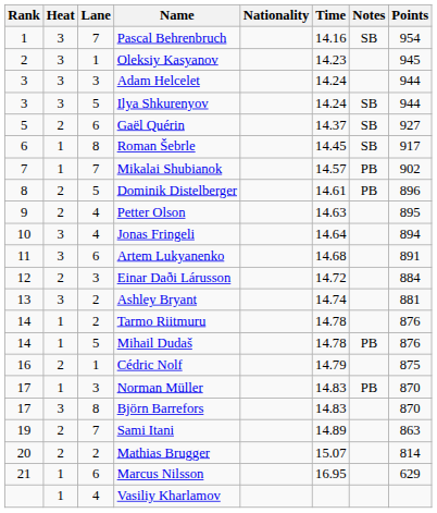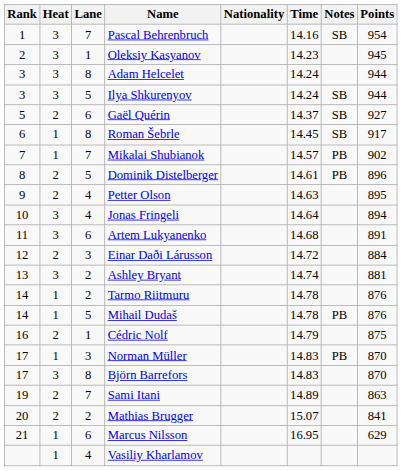 <table class="wikitable sortable" style="text-align:center">
 <tr>
 <th>Rank</th>
 <th>Heat</th>
 <th>Lane</th>
 <th>Name</th>
 <th>Nationality</th>
 <th>Time</th>
 <th>Notes</th>
 <th>Points</th>
 </tr>
 <tr>
 <td>1</td>
 <td>3</td>
 <td>7</td>
 <td align="left"><a href='#'>Pascal Behrenbruch</a></td>
 <td align=left></td>
 <td>14.16</td>
 <td>SB</td>
 <td>954</td>
 </tr>
 <tr>
 <td>2</td>
 <td>3</td>
 <td>1</td>
 <td align="left"><a href='#'>Oleksiy Kasyanov</a></td>
 <td align=left></td>
 <td>14.23</td>
 <td></td>
 <td>945</td>
 </tr>
 <tr>
 <td>3</td>
 <td>3</td>
-<td>3</td>
+<td>8</td>
 <td align="left"><a href='#'>Adam Helcelet</a></td>
 <td align=left></td>
 <td>14.24</td>
 <td></td>
 <td>944</td>
 </tr>
 <tr>
 <td>3</td>
 <td>3</td>
 <td>5</td>
 <td align="left"><a href='#'>Ilya Shkurenyov</a></td>
 <td align=left></td>
 <td>14.24</td>
 <td>SB</td>
 <td>944</td>
 </tr>
 <tr>
 <td>5</td>
 <td>2</td>
 <td>6</td>
 <td align="left"><a href='#'>Gaël Quérin</a></td>
 <td align=left></td>
 <td>14.37</td>
 <td>SB</td>
 <td>927</td>
 </tr>
 <tr>
 <td>6</td>
 <td>1</td>
 <td>8</td>
 <td align="left"><a href='#'>Roman Šebrle</a></td>
 <td align=left></td>
 <td>14.45</td>
 <td>SB</td>
 <td>917</td>
 </tr>
 <tr>
 <td>7</td>
 <td>1</td>
 <td>7</td>
 <td align="left"><a href='#'>Mikalai Shubianok</a></td>
 <td align=left></td>
 <td>14.57</td>
 <td>PB</td>
 <td>902</td>
 </tr>
 <tr>
 <td>8</td>
 <td>2</td>
 <td>5</td>
 <td align="left"><a href='#'>Dominik Distelberger</a></td>
 <td align=left></td>
 <td>14.61</td>
 <td>PB</td>
 <td>896</td>
 </tr>
 <tr>
 <td>9</td>
 <td>2</td>
 <td>4</td>
 <td align="left"><a href='#'>Petter Olson</a></td>
 <td align=left></td>
 <td>14.63</td>
 <td></td>
 <td>895</td>
 </tr>
 <tr>
 <td>10</td>
 <td>3</td>
 <td>4</td>
 <td align="left"><a href='#'>Jonas Fringeli</a></td>
 <td align=left></td>
 <td>14.64</td>
 <td></td>
 <td>894</td>
 </tr>
 <tr>
 <td>11</td>
 <td>3</td>
 <td>6</td>
 <td align="left"><a href='#'>Artem Lukyanenko</a></td>
 <td align=left></td>
 <td>14.68</td>
 <td></td>
 <td>891</td>
 </tr>
 <tr>
 <td>12</td>
 <td>2</td>
 <td>3</td>
 <td align="left"><a href='#'>Einar Daði Lárusson</a></td>
 <td align=left></td>
 <td>14.72</td>
 <td></td>
 <td>884</td>
 </tr>
 <tr>
 <td>13</td>
 <td>3</td>
 <td>2</td>
 <td align="left"><a href='#'>Ashley Bryant</a></td>
 <td align=left></td>
 <td>14.74</td>
 <td></td>
 <td>881</td>
 </tr>
 <tr>
 <td>14</td>
 <td>1</td>
 <td>2</td>
 <td align="left"><a href='#'>Tarmo Riitmuru</a></td>
 <td align=left></td>
 <td>14.78</td>
 <td></td>
 <td>876</td>
 </tr>
 <tr>
 <td>14</td>
 <td>1</td>
 <td>5</td>
 <td align="left"><a href='#'>Mihail Dudaš</a></td>
 <td align=left></td>
 <td>14.78</td>
 <td>PB</td>
 <td>876</td>
 </tr>
 <tr>
 <td>16</td>
 <td>2</td>
 <td>1</td>
 <td align="left"><a href='#'>Cédric Nolf</a></td>
 <td align=left></td>
 <td>14.79</td>
 <td></td>
 <td>875</td>
 </tr>
 <tr>
 <td>17</td>
 <td>1</td>
 <td>3</td>
 <td align="left"><a href='#'>Norman Müller</a></td>
 <td align=left></td>
 <td>14.83</td>
 <td>PB</td>
 <td>870</td>
 </tr>
 <tr>
 <td>17</td>
 <td>3</td>
 <td>8</td>
 <td align="left"><a href='#'>Björn Barrefors</a></td>
 <td align=left></td>
 <td>14.83</td>
 <td></td>
 <td>870</td>
 </tr>
 <tr>
 <td>19</td>
 <td>2</td>
 <td>7</td>
 <td align="left"><a href='#'>Sami Itani</a></td>
 <td align=left></td>
 <td>14.89</td>
 <td></td>
 <td>863</td>
 </tr>
 <tr>
 <td>20</td>
 <td>2</td>
 <td>2</td>
 <td align="left"><a href='#'>Mathias Brugger</a></td>
 <td align=left></td>
 <td>15.07</td>
 <td></td>
-<td>814</td>
+<td>841</td>
 </tr>
 <tr>
 <td>21</td>
 <td>1</td>
 <td>6</td>
 <td align="left"><a href='#'>Marcus Nilsson</a></td>
 <td align=left></td>
 <td>16.95</td>
 <td></td>
 <td>629</td>
 </tr>
 <tr>
 <td></td>
 <td>1</td>
 <td>4</td>
 <td align="left"><a href='#'>Vasiliy Kharlamov</a></td>
 <td align=left></td>
 <td></td>
 <td></td>
 <td></td>
 </tr>
 </table>
